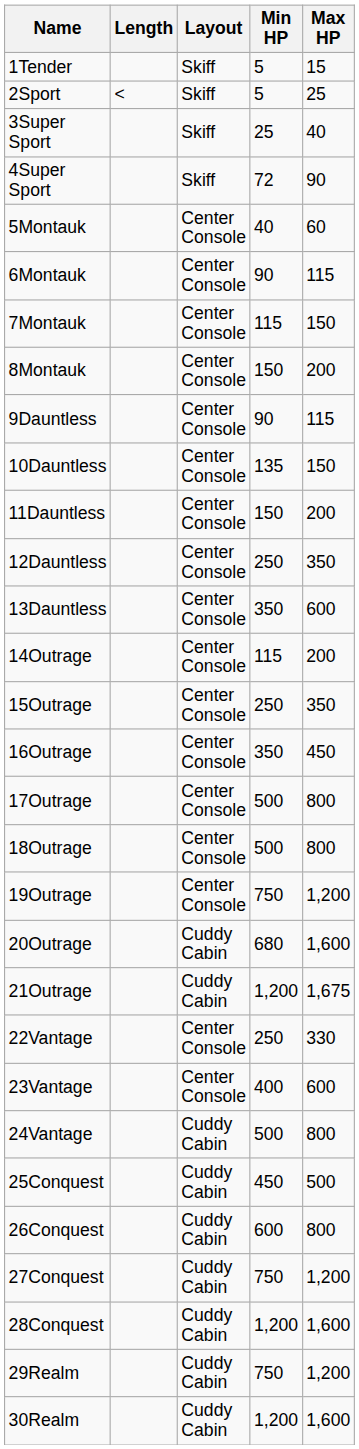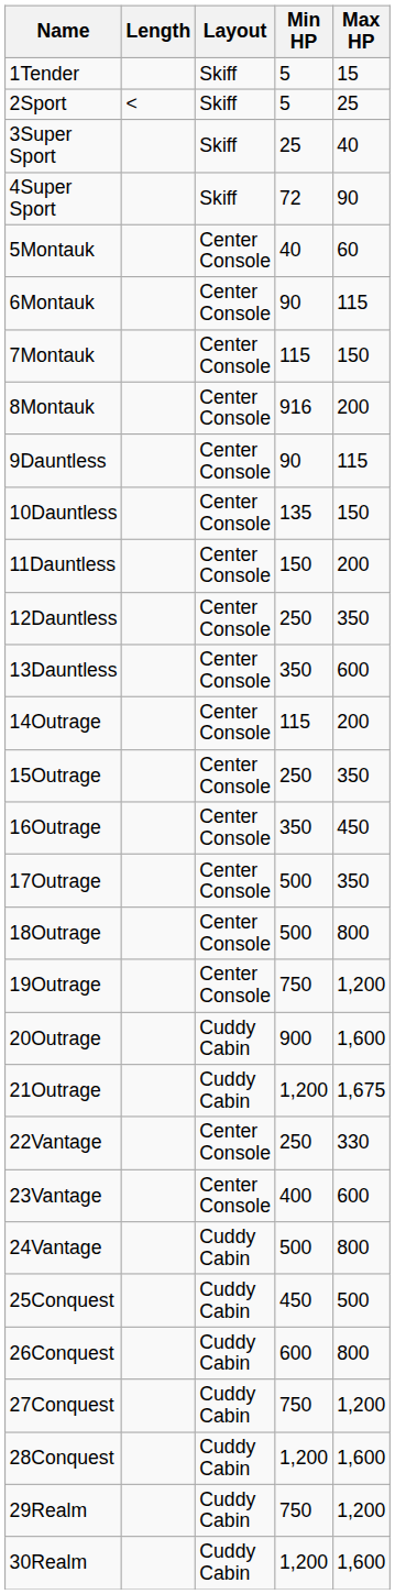 <table class="wikitable sortable"  style="float:left; width:40%;">
 <tr>
 <th>Name</th>
 <th>Length</th>
 <th>Layout</th>
 <th>Min HP</th>
 <th>Max HP</th>
 </tr>
 <tr>
 <td><span>1</span>Tender</td>
 <td></td>
 <td>Skiff</td>
 <td>5</td>
 <td>15</td>
 </tr>
 <tr>
 <td><span>2</span>Sport</td>
 <td><</td>
 <td>Skiff</td>
 <td>5</td>
 <td>25</td>
 </tr>
 <tr>
 <td><span>3</span>Super Sport</td>
 <td></td>
 <td>Skiff</td>
 <td>25</td>
 <td>40</td>
 </tr>
 <tr>
 <td><span>4</span>Super Sport</td>
 <td></td>
 <td>Skiff</td>
 <td>72</td>
 <td>90</td>
 </tr>
 <tr>
 <td><span>5</span>Montauk</td>
 <td></td>
 <td>Center Console</td>
 <td>40</td>
 <td>60</td>
 </tr>
 <tr>
 <td><span>6</span>Montauk</td>
 <td></td>
 <td>Center Console</td>
 <td>90</td>
 <td>115</td>
 </tr>
 <tr>
 <td><span>7</span>Montauk</td>
 <td></td>
 <td>Center Console</td>
 <td>115</td>
 <td>150</td>
 </tr>
 <tr>
 <td><span>8</span>Montauk</td>
 <td></td>
 <td>Center Console</td>
-<td>150</td>
+<td>916</td>
 <td>200</td>
 </tr>
 <tr>
 <td><span>9</span>Dauntless</td>
 <td></td>
 <td>Center Console</td>
 <td>90</td>
 <td>115</td>
 </tr>
 <tr>
 <td><span>10</span>Dauntless</td>
 <td></td>
 <td>Center Console</td>
 <td>135</td>
 <td>150</td>
 </tr>
 <tr>
 <td><span>11</span>Dauntless</td>
 <td></td>
 <td>Center Console</td>
 <td>150</td>
 <td>200</td>
 </tr>
 <tr>
 <td><span>12</span>Dauntless</td>
 <td></td>
 <td>Center Console</td>
 <td>250</td>
 <td>350</td>
 </tr>
 <tr>
 <td><span>13</span>Dauntless</td>
 <td></td>
 <td>Center Console</td>
 <td>350</td>
 <td>600</td>
 </tr>
 <tr>
 <td><span>14</span>Outrage</td>
 <td></td>
 <td>Center Console</td>
 <td>115</td>
 <td>200</td>
 </tr>
 <tr>
 <td><span>15</span>Outrage</td>
 <td></td>
 <td>Center Console</td>
 <td>250</td>
 <td>350</td>
 </tr>
 <tr>
 <td><span>16</span>Outrage</td>
 <td></td>
 <td>Center Console</td>
 <td>350</td>
 <td>450</td>
 </tr>
 <tr>
 <td><span>17</span>Outrage</td>
 <td></td>
 <td>Center Console</td>
 <td>500</td>
-<td>800</td>
+<td>350</td>
 </tr>
 <tr>
 <td><span>18</span>Outrage</td>
 <td></td>
 <td>Center Console</td>
 <td>500</td>
 <td>800</td>
 </tr>
 <tr>
 <td><span>19</span>Outrage</td>
 <td></td>
 <td>Center Console</td>
 <td>750</td>
 <td>1,200</td>
 </tr>
 <tr>
 <td><span>20</span>Outrage</td>
 <td></td>
 <td>Cuddy Cabin</td>
-<td>680</td>
+<td>900</td>
 <td>1,600</td>
 </tr>
 <tr>
 <td><span>21</span>Outrage</td>
 <td></td>
 <td>Cuddy Cabin</td>
 <td>1,200</td>
 <td>1,675</td>
 </tr>
 <tr>
 <td><span>22</span>Vantage</td>
 <td></td>
 <td>Center Console</td>
 <td>250</td>
 <td>330</td>
 </tr>
 <tr>
 <td><span>23</span>Vantage</td>
 <td></td>
 <td>Center Console</td>
 <td>400</td>
 <td>600</td>
 </tr>
 <tr>
 <td><span>24</span>Vantage</td>
 <td></td>
 <td>Cuddy Cabin</td>
 <td>500</td>
 <td>800</td>
 </tr>
 <tr>
 <td><span>25</span>Conquest</td>
 <td></td>
 <td>Cuddy Cabin</td>
 <td>450</td>
 <td>500</td>
 </tr>
 <tr>
 <td><span>26</span>Conquest</td>
 <td></td>
 <td>Cuddy Cabin</td>
 <td>600</td>
 <td>800</td>
 </tr>
 <tr>
 <td><span>27</span>Conquest</td>
 <td></td>
 <td>Cuddy Cabin</td>
 <td>750</td>
 <td>1,200</td>
 </tr>
 <tr>
 <td><span>28</span>Conquest</td>
 <td></td>
 <td>Cuddy Cabin</td>
 <td>1,200</td>
 <td>1,600</td>
 </tr>
 <tr>
 <td><span>29</span>Realm</td>
 <td></td>
 <td>Cuddy Cabin</td>
 <td>750</td>
 <td>1,200</td>
 </tr>
 <tr>
 <td><span>30</span>Realm</td>
 <td></td>
 <td>Cuddy Cabin</td>
 <td>1,200</td>
 <td>1,600</td>
 </tr>
 </table>
